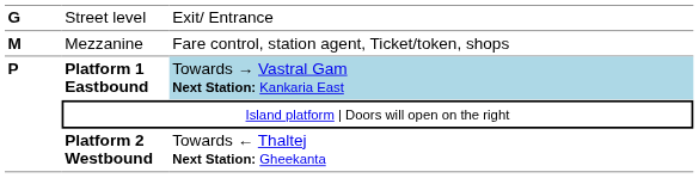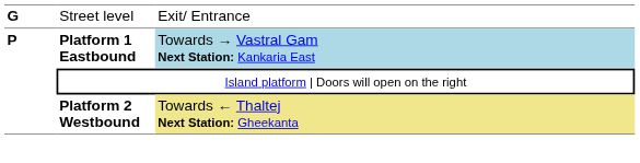 <table table border=0 cellspacing=0 cellpadding=3>
 <tr>
 <td style="border-top:solid 1px gray;border-bottom:solid 1px gray;" width=50 valign=top><strong>G</strong></td>
 <td style="border-top:solid 1px gray;border-bottom:solid 1px gray;" width=100 valign=top>Street level</td>
 <td style="border-top:solid 1px gray;border-bottom:solid 1px gray;" width=510 valign=top>Exit/ Entrance</td>
-</tr>
-<tr>
-<td style="border-bottom:solid 1px gray;"><strong>M</strong></td>
-<td style="border-bottom:solid 1px gray;">Mezzanine</td>
-<td style="border-bottom:solid 1px gray;">Fare control, station agent, Ticket/token, shops</td>
 </tr>
 <tr>
 <td style="border-bottom:solid 1px gray;" width=50 rowspan=3 valign=top><strong>P</strong></td>
 <td style="border-bottom:solid 1px white;" width=100><span><strong>Platform 1</strong><br><strong>Eastbound</strong></span></td>
 <td style="background: lightblue; border-bottom:solid 1px white;" width=510>Towards → <a href='#'>Vastral Gam</a><br><small><strong>Next Station:</strong> <a href='#'>Kankaria East</a></small></td>
 </tr>
 <tr>
 <td style="border-top:solid 2px black;border-right:solid 2px black;border-left:solid 2px black;border-bottom:solid 2px black;text-align:center;" colspan=2><small><a href='#'>Island platform</a> | Doors will open on the right </small></td>
 </tr>
 <tr>
 <td style="border-bottom:solid 1px gray;" width=100><span><strong>Platform 2</strong><br><strong>Westbound</strong></span></td>
-<td style="border-bottom:solid 1px gray;" width="510">Towards ← <a href='#'>Thaltej</a><br><small><strong>Next Station:</strong> <a href='#'>Gheekanta</a></small></td>
+<td style="background: khaki; border-bottom:solid 1px gray;" width="510">Towards ← <a href='#'>Thaltej</a><br><small><strong>Next Station:</strong> <a href='#'>Gheekanta</a></small></td>
 </tr>
 </table>
